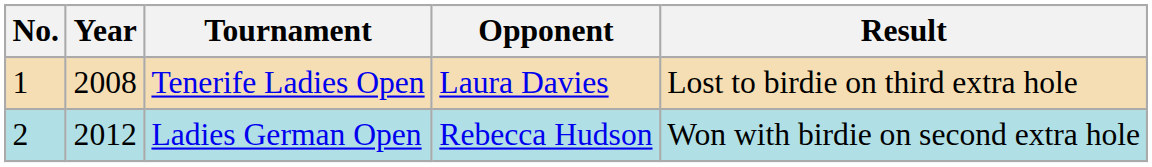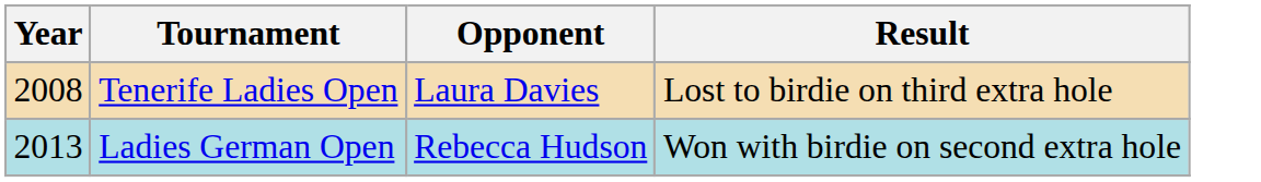 <table class="wikitable" style="font-size:95%;">
 <tr>
-<th>No.</th>
 <th>Year</th>
 <th>Tournament</th>
 <th>Opponent</th>
 <th>Result</th>
 </tr>
 <tr style="background:#F5DEB3;">
-<td>1</td>
 <td>2008</td>
 <td><a href='#'>Tenerife Ladies Open</a></td>
 <td> <a href='#'>Laura Davies</a></td>
 <td>Lost to birdie on third extra hole</td>
 </tr>
 <tr style="background:#B0E0E6;">
-<td>2</td>
-<td>2012</td>
+<td>2013</td>
 <td><a href='#'>Ladies German Open</a></td>
 <td> <a href='#'>Rebecca Hudson</a></td>
 <td>Won with birdie on second extra hole</td>
 </tr>
 </table>
